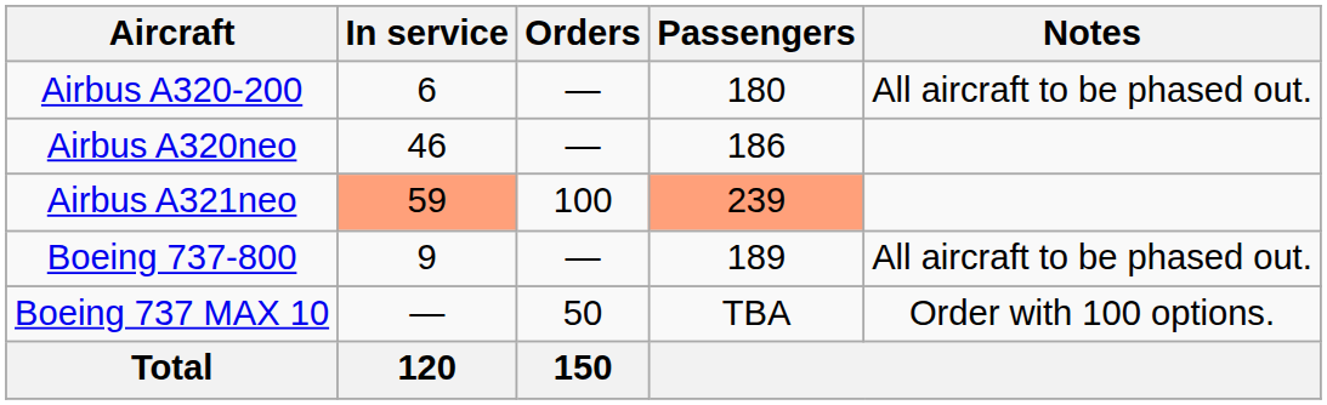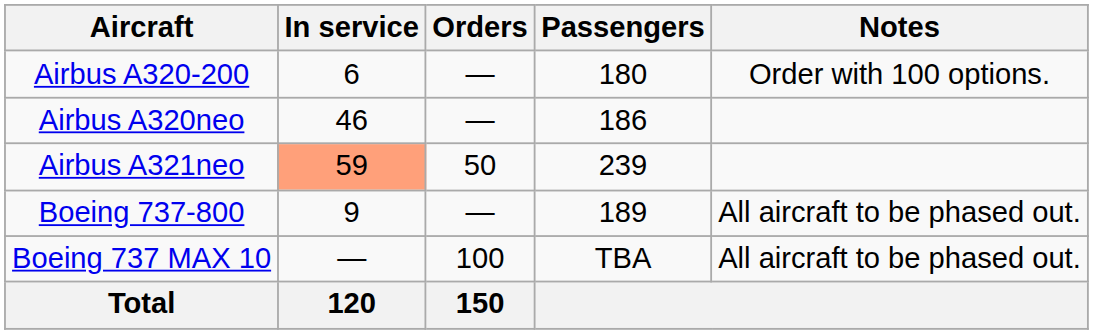 <table class="wikitable" style="text-align:center;margin:0.2em auto;">
 <tr>
 <th>Aircraft</th>
 <th>In service</th>
 <th>Orders</th>
 <th>Passengers</th>
 <th>Notes</th>
 </tr>
 <tr>
 <td><a href='#'>Airbus A320-200</a></td>
 <td>6</td>
 <td>—</td>
 <td>180</td>
-<td>All aircraft to be phased out.</td>
+<td>Order with 100 options.</td>
 </tr>
 <tr>
 <td><a href='#'>Airbus A320neo</a></td>
 <td>46</td>
 <td>—</td>
 <td>186</td>
 <td></td>
 </tr>
 <tr>
 <td><a href='#'>Airbus A321neo</a></td>
 <td style="background: lightsalmon;">59</td>
-<td>100</td>
-<td style="background: lightsalmon;">239</td>
+<td>50</td>
+<td>239</td>
 <td></td>
 </tr>
 <tr>
 <td><a href='#'>Boeing 737-800</a></td>
 <td>9</td>
 <td>—</td>
 <td>189</td>
 <td>All aircraft to be phased out.</td>
 </tr>
 <tr>
 <td><a href='#'>Boeing 737 MAX 10</a></td>
 <td>—</td>
-<td>50</td>
+<td>100</td>
 <td><abbr>TBA</abbr></td>
-<td>Order with 100 options.</td>
+<td>All aircraft to be phased out.</td>
 </tr>
 <tr>
 <th>Total</th>
 <th>120</th>
 <th>150</th>
 <th colspan="2"></th>
 </tr>
 </table>
